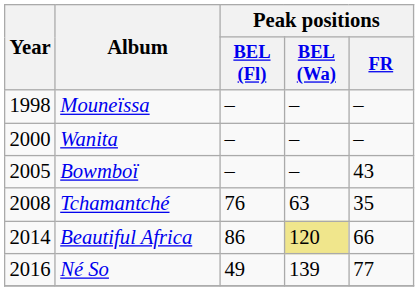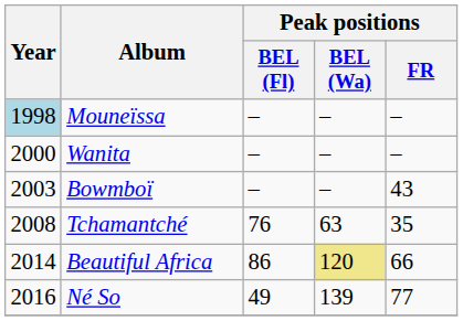 <table class="wikitable">
 <tr>
 <th rowspan="2" width="10">Year</th>
 <th rowspan="2" width="120">Album</th>
 <th colspan="3" width="30">Peak positions</th>
 </tr>
 <tr>
 <th scope="col" style="width:3em;font-size:90%;"><a href='#'>BEL <br>(Fl)</a><br></th>
 <th scope="col" style="width:3em;font-size:90%;"><a href='#'>BEL <br>(Wa)</a><br></th>
 <th scope="col" style="width:3em;font-size:90%;"><a href='#'>FR</a><br></th>
 </tr>
 <tr>
-<td>1998</td>
+<td style="background: lightblue;">1998</td>
 <td><em><a href='#'>Mouneïssa</a></em></td>
 <td>–</td>
 <td>–</td>
 <td>–</td>
 </tr>
 <tr>
 <td>2000</td>
 <td><em><a href='#'>Wanita</a></em></td>
 <td>–</td>
 <td>–</td>
 <td>–</td>
 </tr>
 <tr>
-<td>2005</td>
+<td>2003</td>
 <td><em><a href='#'>Bowmboï</a></em></td>
 <td>–</td>
 <td>–</td>
 <td>43</td>
 </tr>
 <tr>
 <td>2008</td>
 <td><em><a href='#'>Tchamantché</a></em></td>
 <td>76</td>
 <td>63</td>
 <td>35</td>
 </tr>
 <tr>
 <td>2014</td>
 <td><em><a href='#'>Beautiful Africa</a></em></td>
 <td>86</td>
 <td style="background: khaki;">120</td>
 <td>66</td>
 </tr>
 <tr>
 <td>2016</td>
 <td><em><a href='#'>Né So</a></em></td>
 <td>49</td>
 <td>139</td>
 <td>77</td>
 </tr>
 <tr>
 </tr>
 </table>
